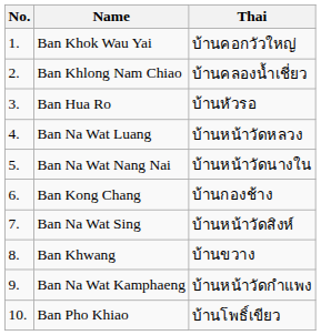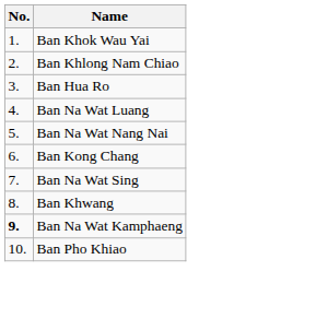 <table class="wikitable sortable">
 <tr>
 <th>No.</th>
 <th>Name</th>
-<th>Thai</th>
 </tr>
 <tr>
 <td>1.</td>
 <td>Ban Khok Wau Yai</td>
-<td>บ้านคอกวัวใหญ่</td>
 </tr>
 <tr>
 <td>2.</td>
 <td>Ban Khlong Nam Chiao</td>
-<td>บ้านคลองน้ำเชี่ยว</td>
 </tr>
 <tr>
 <td>3.</td>
 <td>Ban Hua Ro</td>
-<td>บ้านหัวรอ</td>
 </tr>
 <tr>
 <td>4.</td>
 <td>Ban Na Wat Luang</td>
-<td>บ้านหน้าวัดหลวง</td>
 </tr>
 <tr>
 <td>5.</td>
 <td>Ban Na Wat Nang Nai</td>
-<td>บ้านหน้าวัดนางใน</td>
 </tr>
 <tr>
 <td>6.</td>
 <td>Ban Kong Chang</td>
-<td>บ้านกองช้าง</td>
 </tr>
 <tr>
 <td>7.</td>
 <td>Ban Na Wat Sing</td>
-<td>บ้านหน้าวัดสิงห์</td>
 </tr>
 <tr>
 <td>8.</td>
 <td>Ban Khwang</td>
-<td>บ้านขวาง</td>
 </tr>
 <tr>
-<td>9.</td>
+<td><strong>9.</strong></td>
 <td>Ban Na Wat Kamphaeng</td>
-<td>บ้านหน้าวัดกำแพง</td>
 </tr>
 <tr>
 <td>10.</td>
 <td>Ban Pho Khiao</td>
-<td>บ้านโพธิ์เขียว</td>
 </tr>
 </table>
